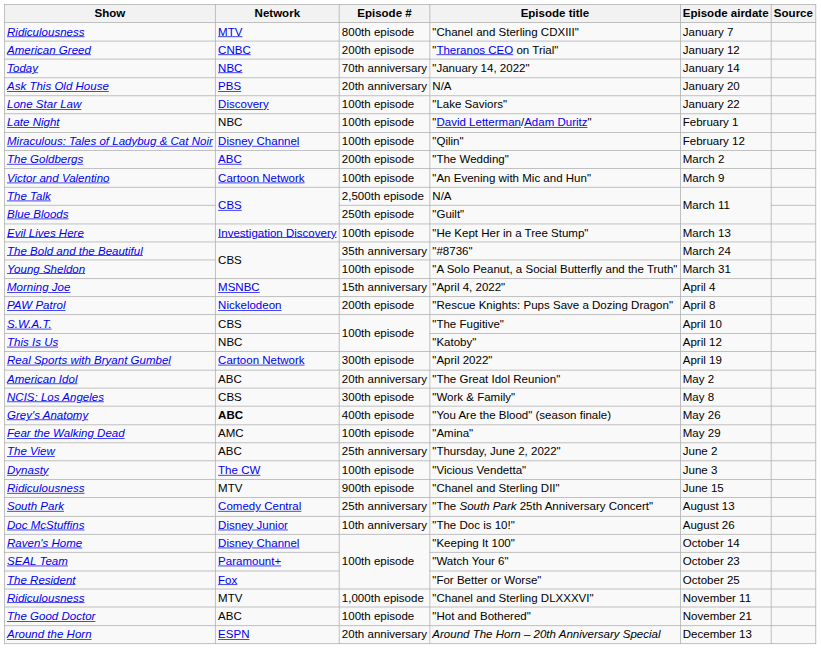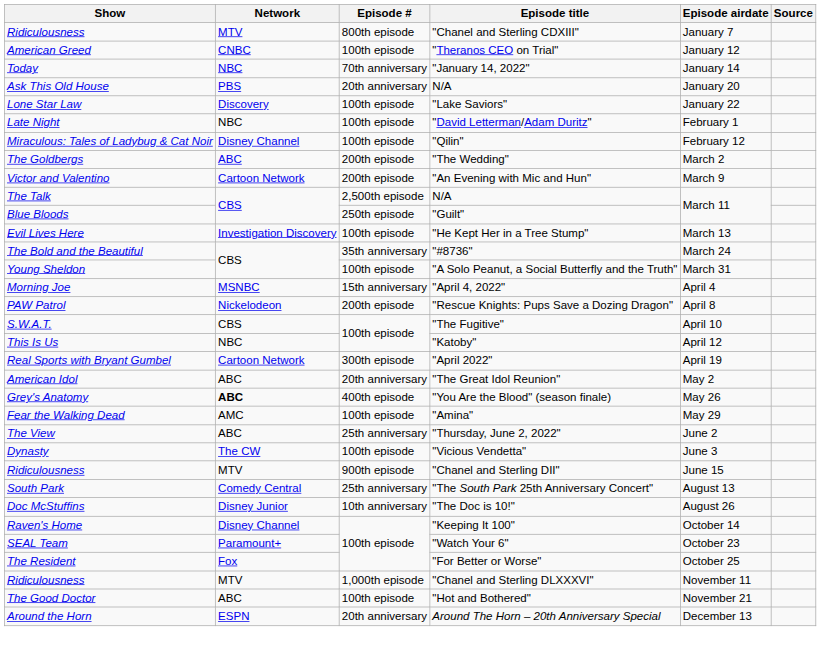 <table class="wikitable sortable">
 <tr>
 <th>Show</th>
 <th>Network</th>
 <th>Episode #</th>
 <th>Episode title </th>
 <th>Episode airdate </th>
 <th>Source </th>
 </tr>
 <tr>
 <td><em><a href='#'>Ridiculousness</a></em></td>
 <td><a href='#'>MTV</a></td>
 <td>800th episode</td>
 <td>"Chanel and Sterling CDXIII"</td>
 <td>January 7</td>
 <td></td>
 </tr>
 <tr>
 <td><em><a href='#'>American Greed</a></em></td>
 <td><a href='#'>CNBC</a></td>
-<td>200th episode</td>
+<td>100th episode</td>
 <td>"<a href='#'>Theranos CEO</a> on Trial"</td>
 <td>January 12</td>
 <td></td>
 </tr>
 <tr>
 <td><em><a href='#'>Today</a></em></td>
 <td><a href='#'>NBC</a></td>
 <td>70th anniversary</td>
 <td>"January 14, 2022"</td>
 <td>January 14</td>
 <td></td>
 </tr>
 <tr>
 <td><em><a href='#'>Ask This Old House</a></em></td>
 <td><a href='#'>PBS</a></td>
 <td>20th anniversary</td>
 <td>N/A</td>
 <td>January 20</td>
 <td></td>
 </tr>
 <tr>
 <td><em><a href='#'>Lone Star Law</a></em></td>
 <td><a href='#'>Discovery</a></td>
 <td>100th episode</td>
 <td>"Lake Saviors"</td>
 <td>January 22</td>
 <td></td>
 </tr>
 <tr>
 <td><em><a href='#'>Late Night</a></em></td>
 <td>NBC</td>
 <td>100th episode</td>
 <td>"<a href='#'>David Letterman</a>/<a href='#'>Adam Duritz</a>"</td>
 <td>February 1</td>
 <td></td>
 </tr>
 <tr>
 <td><em><a href='#'>Miraculous: Tales of Ladybug & Cat Noir</a></em></td>
 <td><a href='#'>Disney Channel</a></td>
 <td>100th episode</td>
 <td>"Qilin"</td>
 <td>February 12</td>
 <td></td>
 </tr>
 <tr>
 <td><em><a href='#'>The Goldbergs</a></em></td>
 <td><a href='#'>ABC</a></td>
 <td>200th episode</td>
 <td>"The Wedding"</td>
 <td>March 2</td>
 <td></td>
 </tr>
 <tr>
 <td><em><a href='#'>Victor and Valentino</a></em></td>
 <td><a href='#'>Cartoon Network</a></td>
-<td>100th episode</td>
+<td>200th episode</td>
 <td>"An Evening with Mic and Hun"</td>
 <td>March 9</td>
 <td></td>
 </tr>
 <tr>
 <td><em><a href='#'>The Talk</a></em></td>
 <td rowspan=2><a href='#'>CBS</a></td>
 <td>2,500th episode</td>
 <td>N/A</td>
 <td rowspan=2>March 11</td>
 <td></td>
 </tr>
 <tr>
 <td><em><a href='#'>Blue Bloods</a></em></td>
 <td>250th episode</td>
 <td>"Guilt"</td>
 <td></td>
 </tr>
 <tr>
 <td><em><a href='#'>Evil Lives Here</a></em></td>
 <td><a href='#'>Investigation Discovery</a></td>
 <td>100th episode</td>
 <td>"He Kept Her in a Tree Stump"</td>
 <td>March 13</td>
 <td></td>
 </tr>
 <tr>
 <td><em><a href='#'>The Bold and the Beautiful</a></em></td>
 <td rowspan=2>CBS</td>
 <td>35th anniversary</td>
 <td>"#8736"</td>
 <td>March 24</td>
 <td></td>
 </tr>
 <tr>
 <td><em><a href='#'>Young Sheldon</a></em></td>
 <td>100th episode</td>
 <td>"A Solo Peanut, a Social Butterfly and the Truth"</td>
 <td>March 31</td>
 <td></td>
 </tr>
 <tr>
 <td><em><a href='#'>Morning Joe</a></em></td>
 <td><a href='#'>MSNBC</a></td>
 <td>15th anniversary</td>
 <td>"April 4, 2022"</td>
 <td>April 4</td>
 <td></td>
 </tr>
 <tr>
 <td><em><a href='#'>PAW Patrol</a></em></td>
 <td><a href='#'>Nickelodeon</a></td>
 <td>200th episode</td>
 <td>"Rescue Knights: Pups Save a Dozing Dragon"</td>
 <td>April 8</td>
 </tr>
 <tr>
 <td><em><a href='#'>S.W.A.T.</a></em></td>
 <td>CBS</td>
 <td rowspan=2>100th episode</td>
 <td>"The Fugitive"</td>
 <td>April 10</td>
 <td></td>
 </tr>
 <tr>
 <td><em><a href='#'>This Is Us</a></em></td>
 <td>NBC</td>
 <td>"Katoby"</td>
 <td>April 12</td>
 <td></td>
 </tr>
 <tr>
 <td><em><a href='#'>Real Sports with Bryant Gumbel</a></em></td>
 <td><a href='#'>Cartoon Network</a></td>
 <td>300th episode</td>
 <td>"April 2022"</td>
 <td>April 19</td>
 <td></td>
 </tr>
 <tr>
 <td><em><a href='#'>American Idol</a></em></td>
 <td>ABC</td>
 <td>20th anniversary</td>
 <td>"The Great Idol Reunion"</td>
 <td>May 2</td>
-<td></td>
-</tr>
-<tr>
-<td><em><a href='#'>NCIS: Los Angeles</a></em></td>
-<td>CBS</td>
-<td>300th episode</td>
-<td>"Work & Family"</td>
-<td>May 8</td>
 <td></td>
 </tr>
 <tr>
 <td><em><a href='#'>Grey's Anatomy</a></em></td>
 <td><strong>ABC</strong></td>
 <td>400th episode</td>
 <td>"You Are the Blood" (season finale)</td>
 <td>May 26</td>
 <td></td>
 </tr>
 <tr>
 <td><em><a href='#'>Fear the Walking Dead</a></em></td>
 <td>AMC</td>
 <td>100th episode</td>
 <td>"Amina"</td>
 <td>May 29</td>
 <td></td>
 </tr>
 <tr>
 <td><em><a href='#'>The View</a></em></td>
 <td>ABC</td>
 <td>25th anniversary</td>
 <td>"Thursday, June 2, 2022"</td>
 <td>June 2</td>
 <td></td>
 </tr>
 <tr>
 <td><em><a href='#'>Dynasty</a></em></td>
 <td><a href='#'>The CW</a></td>
 <td>100th episode</td>
 <td>"Vicious Vendetta"</td>
 <td>June 3</td>
 <td></td>
 </tr>
 <tr>
 <td><em><a href='#'>Ridiculousness</a></em></td>
 <td>MTV</td>
 <td>900th episode</td>
 <td>"Chanel and Sterling DII"</td>
 <td>June 15</td>
 <td></td>
 </tr>
 <tr>
 <td><em><a href='#'>South Park</a></em></td>
 <td><a href='#'>Comedy Central</a></td>
 <td>25th anniversary</td>
 <td>"The <em>South Park</em> 25th Anniversary Concert"</td>
 <td>August 13</td>
 <td></td>
 </tr>
 <tr>
 <td><em><a href='#'>Doc McStuffins</a></em></td>
 <td><a href='#'>Disney Junior</a></td>
 <td>10th anniversary</td>
 <td>"The Doc is 10!"</td>
 <td>August 26</td>
 <td></td>
 </tr>
 <tr>
 <td><em><a href='#'>Raven's Home</a></em></td>
 <td><a href='#'>Disney Channel</a></td>
 <td rowspan=3>100th episode</td>
 <td>"Keeping It 100"</td>
 <td>October 14</td>
 <td></td>
 </tr>
 <tr>
 <td><em><a href='#'>SEAL Team</a></em></td>
 <td><a href='#'>Paramount+</a></td>
 <td>"Watch Your 6"</td>
 <td>October 23</td>
 <td></td>
 </tr>
 <tr>
 <td><em><a href='#'>The Resident</a></em></td>
 <td><a href='#'>Fox</a></td>
 <td>"For Better or Worse"</td>
 <td>October 25</td>
 <td></td>
 </tr>
 <tr>
 <td><em><a href='#'>Ridiculousness</a></em></td>
 <td>MTV</td>
 <td>1,000th episode</td>
 <td>"Chanel and Sterling DLXXXVI"</td>
 <td>November 11</td>
 <td></td>
 </tr>
 <tr>
 <td><em><a href='#'>The Good Doctor</a></em></td>
 <td>ABC</td>
 <td>100th episode</td>
 <td>"Hot and Bothered"</td>
 <td>November 21</td>
 <td></td>
 </tr>
 <tr>
 <td><em><a href='#'>Around the Horn</a></em></td>
 <td><a href='#'>ESPN</a></td>
 <td>20th anniversary</td>
 <td><em>Around The Horn – 20th Anniversary Special</em></td>
 <td>December 13</td>
 <td></td>
 </tr>
 </table>
